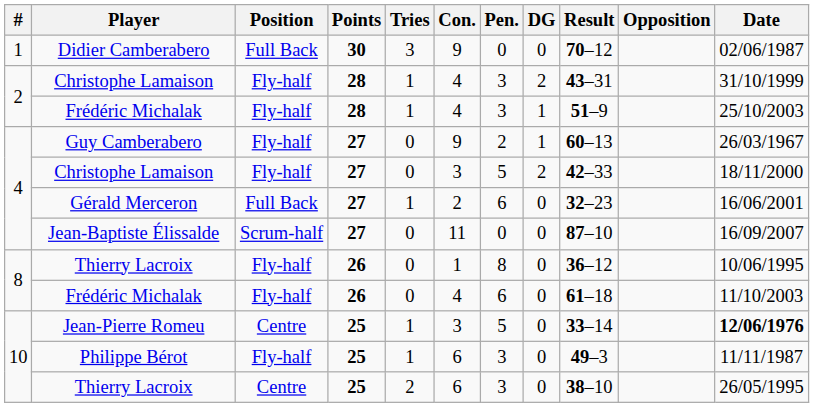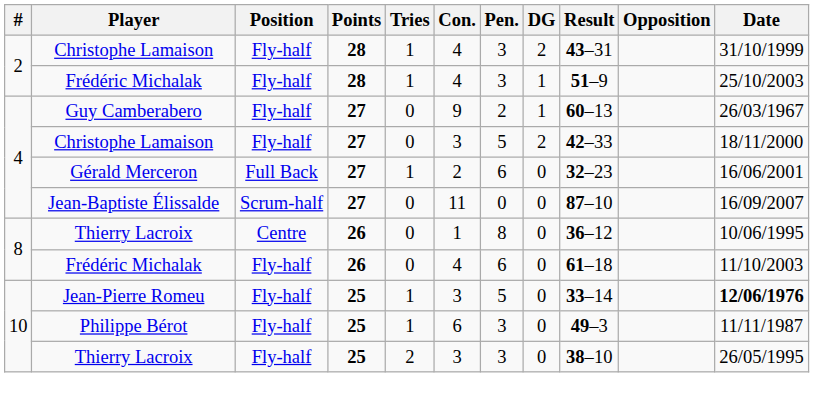 <table class="wikitable sortable" style="font-size:95%; text-align:center;">
 <tr>
 <th>#</th>
 <th style="width:160px;">Player</th>
 <th>Position</th>
 <th>Points</th>
 <th>Tries</th>
 <th>Con.</th>
 <th>Pen.</th>
 <th>DG</th>
 <th>Result</th>
 <th>Opposition</th>
 <th>Date</th>
-</tr>
-<tr>
-<td>1</td>
-<td><a href='#'>Didier Camberabero</a></td>
-<td><a href='#'>Full Back</a></td>
-<td><strong>30</strong></td>
-<td>3</td>
-<td>9</td>
-<td>0</td>
-<td>0</td>
-<td><strong>70</strong>–12</td>
-<td></td>
-<td>02/06/1987</td>
 </tr>
 <tr>
 <td rowspan=2>2</td>
 <td><a href='#'>Christophe Lamaison</a></td>
 <td><a href='#'>Fly-half</a></td>
 <td><strong>28</strong></td>
 <td>1</td>
 <td>4</td>
 <td>3</td>
 <td>2</td>
 <td><strong>43</strong>–31</td>
 <td></td>
 <td>31/10/1999</td>
 </tr>
 <tr>
 <td><a href='#'>Frédéric Michalak</a></td>
 <td><a href='#'>Fly-half</a></td>
 <td><strong>28</strong></td>
 <td>1</td>
 <td>4</td>
 <td>3</td>
 <td>1</td>
 <td><strong>51</strong>–9</td>
 <td></td>
 <td>25/10/2003</td>
 </tr>
 <tr>
 <td rowspan=4>4</td>
 <td><a href='#'>Guy Camberabero</a></td>
 <td><a href='#'>Fly-half</a></td>
 <td><strong>27</strong></td>
 <td>0</td>
 <td>9</td>
 <td>2</td>
 <td>1</td>
 <td><strong>60</strong>–13</td>
 <td></td>
 <td>26/03/1967</td>
 </tr>
 <tr>
 <td><a href='#'>Christophe Lamaison</a></td>
 <td><a href='#'>Fly-half</a></td>
 <td><strong>27</strong></td>
 <td>0</td>
 <td>3</td>
 <td>5</td>
 <td>2</td>
 <td><strong>42</strong>–33</td>
 <td></td>
 <td>18/11/2000</td>
 </tr>
 <tr>
 <td><a href='#'>Gérald Merceron</a></td>
 <td><a href='#'>Full Back</a></td>
 <td><strong>27</strong></td>
 <td>1</td>
 <td>2</td>
 <td>6</td>
 <td>0</td>
 <td><strong>32</strong>–23</td>
 <td></td>
 <td>16/06/2001</td>
 </tr>
 <tr>
 <td><a href='#'>Jean-Baptiste Élissalde</a></td>
 <td><a href='#'>Scrum-half</a></td>
 <td><strong>27</strong></td>
 <td>0</td>
 <td>11</td>
 <td>0</td>
 <td>0</td>
 <td><strong>87</strong>–10</td>
 <td></td>
 <td>16/09/2007</td>
 </tr>
 <tr>
 <td rowspan=2>8</td>
 <td><a href='#'>Thierry Lacroix</a></td>
-<td><a href='#'>Fly-half</a></td>
+<td><a href='#'>Centre</a></td>
 <td><strong>26</strong></td>
 <td>0</td>
 <td>1</td>
 <td>8</td>
 <td>0</td>
 <td><strong>36</strong>–12</td>
 <td></td>
 <td>10/06/1995</td>
 </tr>
 <tr>
 <td><a href='#'>Frédéric Michalak</a></td>
 <td><a href='#'>Fly-half</a></td>
 <td><strong>26</strong></td>
 <td>0</td>
 <td>4</td>
 <td>6</td>
 <td>0</td>
 <td><strong>61</strong>–18</td>
 <td></td>
 <td>11/10/2003</td>
 </tr>
 <tr>
 <td rowspan=3>10</td>
 <td><a href='#'>Jean-Pierre Romeu</a></td>
-<td><a href='#'>Centre</a></td>
+<td><a href='#'>Fly-half</a></td>
 <td><strong>25</strong></td>
 <td>1</td>
 <td>3</td>
 <td>5</td>
 <td>0</td>
 <td><strong>33</strong>–14</td>
 <td></td>
 <td><strong>12/06/1976</strong></td>
 </tr>
 <tr>
 <td><a href='#'>Philippe Bérot</a></td>
 <td><a href='#'>Fly-half</a></td>
 <td><strong>25</strong></td>
 <td>1</td>
 <td>6</td>
 <td>3</td>
 <td>0</td>
 <td><strong>49</strong>–3</td>
 <td></td>
 <td>11/11/1987</td>
 </tr>
 <tr>
 <td><a href='#'>Thierry Lacroix</a></td>
-<td><a href='#'>Centre</a></td>
+<td><a href='#'>Fly-half</a></td>
 <td><strong>25</strong></td>
 <td>2</td>
-<td>6</td>
+<td>3</td>
 <td>3</td>
 <td>0</td>
 <td><strong>38</strong>–10</td>
 <td></td>
 <td>26/05/1995</td>
 </tr>
 </table>
